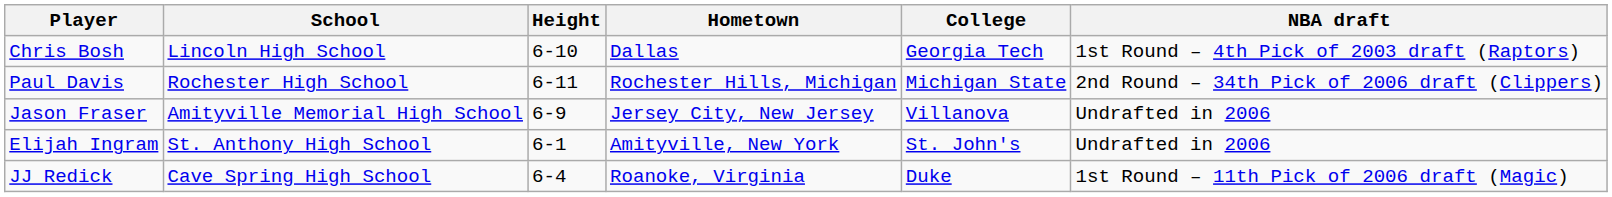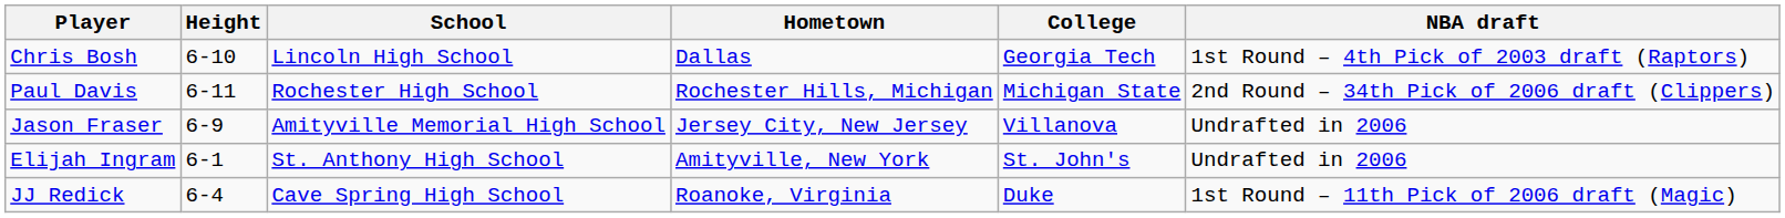 <table class="wikitable">
 <tr>
 <th>Player</th>
+<th>Height</th>
 <th>School</th>
-<th>Height</th>
 <th>Hometown</th>
 <th>College</th>
 <th>NBA draft</th>
 </tr>
 <tr>
 <td><a href='#'>Chris Bosh</a></td>
+<td>6-10</td>
 <td><a href='#'>Lincoln High School</a></td>
-<td>6-10</td>
 <td><a href='#'>Dallas</a></td>
 <td><a href='#'>Georgia Tech</a></td>
 <td>1st Round – <a href='#'>4th Pick of 2003 draft</a> (<a href='#'>Raptors</a>)</td>
 </tr>
 <tr>
 <td><a href='#'>Paul Davis</a></td>
+<td>6-11</td>
 <td><a href='#'>Rochester High School</a></td>
-<td>6-11</td>
 <td><a href='#'>Rochester Hills, Michigan</a></td>
 <td><a href='#'>Michigan State</a></td>
 <td>2nd Round – <a href='#'>34th Pick of 2006 draft</a> (<a href='#'>Clippers</a>)</td>
 </tr>
 <tr>
 <td><a href='#'>Jason Fraser</a></td>
+<td>6-9</td>
 <td><a href='#'>Amityville Memorial High School</a></td>
-<td>6-9</td>
 <td><a href='#'>Jersey City, New Jersey</a></td>
 <td><a href='#'>Villanova</a></td>
 <td>Undrafted in <a href='#'>2006</a></td>
 </tr>
 <tr>
 <td><a href='#'>Elijah Ingram</a></td>
+<td>6-1</td>
 <td><a href='#'>St. Anthony High School</a></td>
-<td>6-1</td>
 <td><a href='#'>Amityville, New York</a></td>
 <td><a href='#'>St. John's</a></td>
 <td>Undrafted in <a href='#'>2006</a></td>
 </tr>
 <tr>
 <td><a href='#'>JJ Redick</a></td>
+<td>6-4</td>
 <td><a href='#'>Cave Spring High School</a></td>
-<td>6-4</td>
 <td><a href='#'>Roanoke, Virginia</a></td>
 <td><a href='#'>Duke</a></td>
 <td>1st Round – <a href='#'>11th Pick of 2006 draft</a> (<a href='#'>Magic</a>)</td>
 </tr>
 </table>
